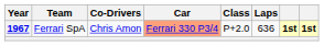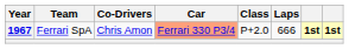 <table class="wikitable" style="text-align:center; font-size:90%">
 <tr>
 <th>Year</th>
 <th>Team</th>
 <th>Co-Drivers</th>
 <th>Car</th>
 <th>Class</th>
 <th>Laps</th>
 <th></th>
 <th></th>
 </tr>
 <tr>
 <th><a href='#'>1967</a></th>
 <td align=left> <a href='#'>Ferrari</a> SpA</td>
 <td align=left> <a href='#'>Chris Amon</a></td>
 <td align=left style="background: lightsalmon;"><a href='#'>Ferrari 330 P3/4</a></td>
 <td>P+2.0</td>
-<td>636</td>
+<td>666</td>
 <td style="background:#ffffbf;"><strong>1st</strong></td>
 <td style="background:#ffffbf;"><strong>1st</strong></td>
 </tr>
 <tr>
 <th colspan="8"></th>
 </tr>
 </table>
